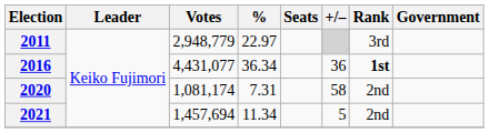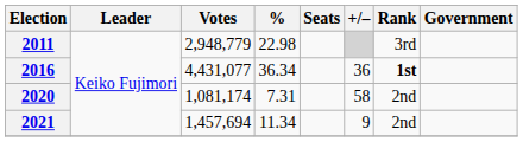 <table class=wikitable style=text-align:right>
 <tr>
 <th>Election</th>
 <th>Leader</th>
 <th>Votes</th>
 <th>%</th>
 <th>Seats</th>
 <th>+/–</th>
 <th>Rank</th>
 <th>Government</th>
 </tr>
 <tr>
 <th><a href='#'>2011</a></th>
 <td align=left rowspan="4"><a href='#'>Keiko Fujimori</a></td>
 <td>2,948,779</td>
-<td>22.97</td>
+<td>22.98</td>
 <td></td>
 <td bgcolor=lightgrey></td>
 <td> 3rd</td>
 <td></td>
 </tr>
 <tr>
 <th><a href='#'>2016</a></th>
 <td>4,431,077</td>
 <td>36.34</td>
 <td></td>
 <td> 36</td>
 <td> <strong>1st</strong></td>
 <td></td>
 </tr>
 <tr>
 <th><a href='#'>2020</a></th>
 <td>1,081,174</td>
 <td>7.31</td>
 <td></td>
 <td> 58</td>
 <td>2nd</td>
 <td></td>
 </tr>
 <tr>
 <th><a href='#'>2021</a></th>
 <td>1,457,694</td>
 <td>11.34</td>
 <td></td>
-<td> 5</td>
+<td> 9</td>
 <td> 2nd</td>
 <td></td>
 </tr>
 <tr>
 </tr>
 </table>
